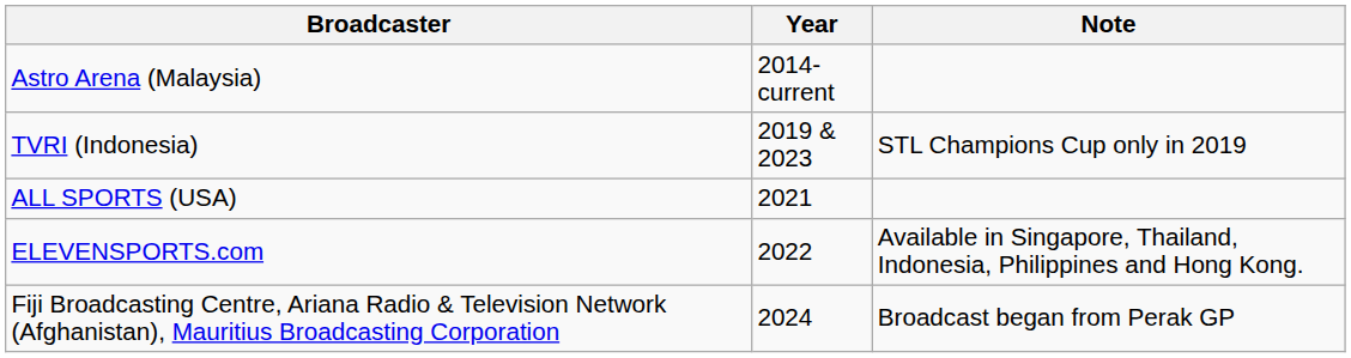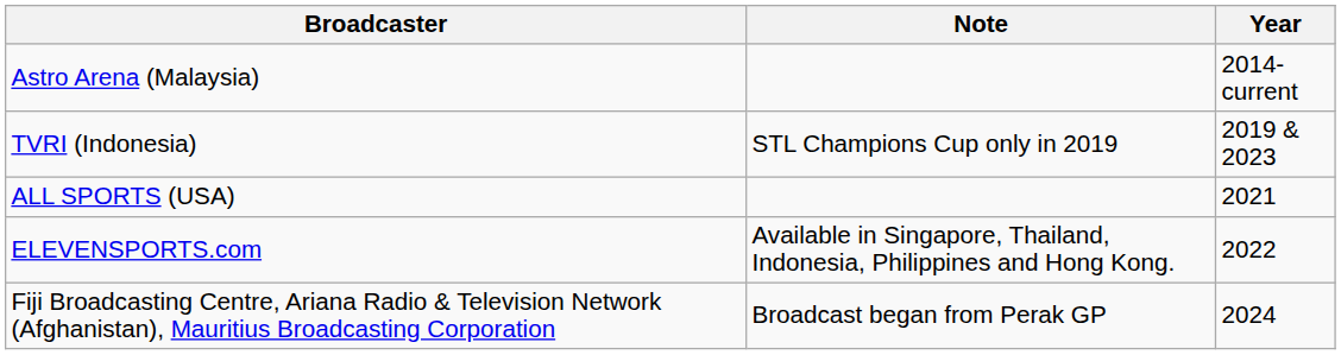 <table class="wikitable">
 <tr>
 <th>Broadcaster</th>
+<th>Note</th>
 <th>Year</th>
-<th>Note</th>
 </tr>
 <tr>
 <td><a href='#'>Astro Arena</a> (Malaysia)</td>
+<td></td>
 <td>2014-current</td>
-<td></td>
 </tr>
 <tr>
 <td><a href='#'>TVRI</a> (Indonesia)</td>
+<td>STL Champions Cup only in 2019</td>
 <td>2019 & 2023</td>
-<td>STL Champions Cup only in 2019</td>
 </tr>
 <tr>
 <td><a href='#'>ALL SPORTS</a> (USA)</td>
+<td></td>
 <td>2021</td>
-<td></td>
 </tr>
 <tr>
 <td><a href='#'>ELEVENSPORTS.com</a></td>
+<td>Available in Singapore, Thailand, Indonesia, Philippines and Hong Kong.</td>
 <td>2022</td>
-<td>Available in Singapore, Thailand, Indonesia, Philippines and Hong Kong.</td>
 </tr>
 <tr>
 <td>Fiji Broadcasting Centre, Ariana Radio & Television Network (Afghanistan), <a href='#'>Mauritius Broadcasting Corporation</a></td>
+<td>Broadcast began from Perak GP</td>
 <td>2024</td>
-<td>Broadcast began from Perak GP</td>
 </tr>
 </table>
